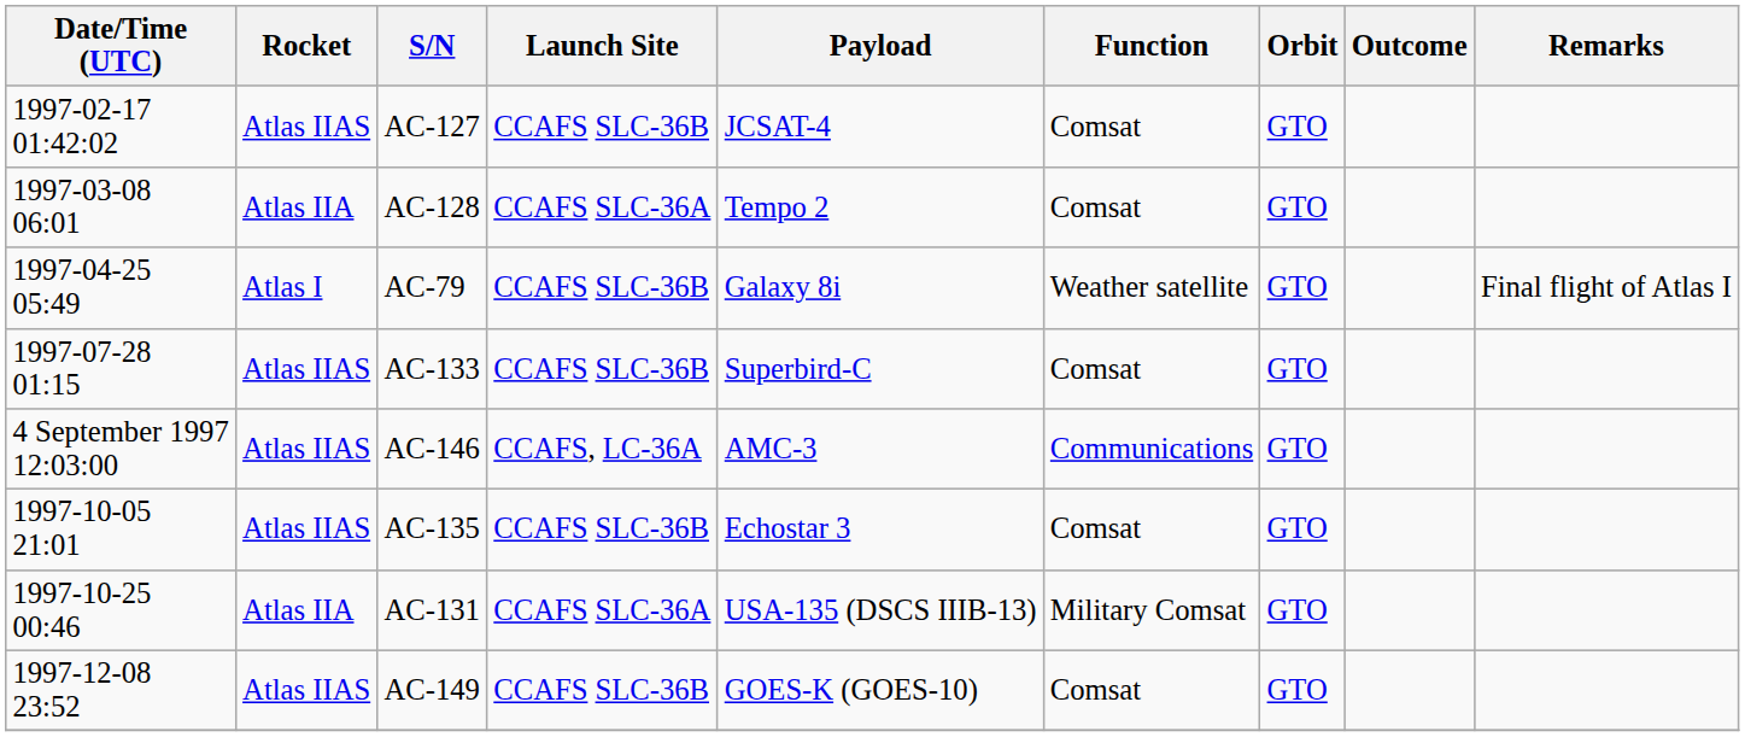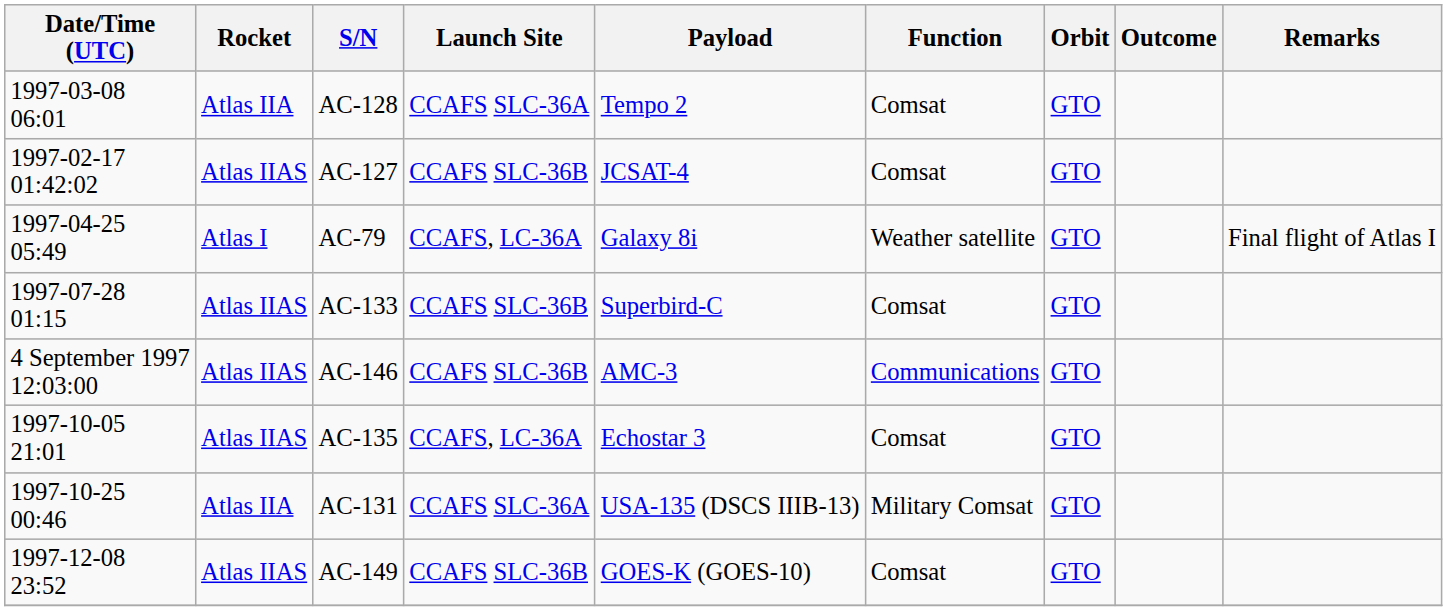 <table class="wikitable" style="margin: 1em 1em 1em 0";>
 <tr>
 <th>Date/Time<br>(<a href='#'>UTC</a>)</th>
 <th>Rocket</th>
 <th><a href='#'>S/N</a></th>
 <th>Launch Site</th>
 <th>Payload</th>
 <th>Function</th>
 <th>Orbit</th>
 <th>Outcome</th>
 <th>Remarks</th>
 </tr>
 <tr>
+<td>1997-03-08<br>06:01</td>
+<td><a href='#'>Atlas IIA</a></td>
+<td>AC-128</td>
+<td><a href='#'>CCAFS</a> <a href='#'>SLC-36A</a></td>
+<td><a href='#'>Tempo 2</a></td>
+<td>Comsat</td>
+<td><a href='#'>GTO</a></td>
+<td></td>
+<td></td>
+</tr>
+<tr>
 <td>1997-02-17<br>01:42:02</td>
 <td><a href='#'>Atlas IIAS</a></td>
 <td>AC-127</td>
 <td><a href='#'>CCAFS</a> <a href='#'>SLC-36B</a></td>
 <td><a href='#'>JCSAT-4</a></td>
 <td>Comsat</td>
 <td><a href='#'>GTO</a></td>
 <td></td>
 <td></td>
 </tr>
 <tr>
-<td>1997-03-08<br>06:01</td>
-<td><a href='#'>Atlas IIA</a></td>
-<td>AC-128</td>
-<td><a href='#'>CCAFS</a> <a href='#'>SLC-36A</a></td>
-<td><a href='#'>Tempo 2</a></td>
-<td>Comsat</td>
-<td><a href='#'>GTO</a></td>
-<td></td>
-<td></td>
-</tr>
-<tr>
 <td>1997-04-25<br>05:49</td>
 <td><a href='#'>Atlas I</a></td>
 <td>AC-79</td>
-<td><a href='#'>CCAFS</a> <a href='#'>SLC-36B</a></td>
+<td><a href='#'>CCAFS</a>, <a href='#'>LC-36A</a></td>
 <td><a href='#'>Galaxy 8i</a></td>
 <td>Weather satellite</td>
 <td><a href='#'>GTO</a></td>
 <td></td>
 <td>Final flight of Atlas I</td>
 </tr>
 <tr>
 <td>1997-07-28<br>01:15</td>
 <td><a href='#'>Atlas IIAS</a></td>
 <td>AC-133</td>
 <td><a href='#'>CCAFS</a> <a href='#'>SLC-36B</a></td>
 <td><a href='#'>Superbird-C</a></td>
 <td>Comsat</td>
 <td><a href='#'>GTO</a></td>
 <td></td>
 <td></td>
 </tr>
 <tr>
 <td>4 September 1997<br>12:03:00</td>
 <td><a href='#'>Atlas IIAS</a></td>
 <td>AC-146</td>
-<td><a href='#'>CCAFS</a>, <a href='#'>LC-36A</a></td>
+<td><a href='#'>CCAFS</a> <a href='#'>SLC-36B</a></td>
 <td><a href='#'>AMC-3</a></td>
 <td><a href='#'>Communications</a></td>
 <td><a href='#'>GTO</a></td>
 <td> </td>
 <td></td>
 </tr>
 <tr>
 <td>1997-10-05<br>21:01</td>
 <td><a href='#'>Atlas IIAS</a></td>
 <td>AC-135</td>
-<td><a href='#'>CCAFS</a> <a href='#'>SLC-36B</a></td>
+<td><a href='#'>CCAFS</a>, <a href='#'>LC-36A</a></td>
 <td><a href='#'>Echostar 3</a></td>
 <td>Comsat</td>
 <td><a href='#'>GTO</a></td>
 <td></td>
 <td></td>
 </tr>
 <tr>
 <td>1997-10-25<br>00:46</td>
 <td><a href='#'>Atlas IIA</a></td>
 <td>AC-131</td>
 <td><a href='#'>CCAFS</a> <a href='#'>SLC-36A</a></td>
 <td><a href='#'>USA-135</a> (DSCS IIIB-13)</td>
 <td>Military Comsat</td>
 <td><a href='#'>GTO</a></td>
 <td></td>
 <td></td>
 </tr>
 <tr>
 <td>1997-12-08<br>23:52</td>
 <td><a href='#'>Atlas IIAS</a></td>
 <td>AC-149</td>
 <td><a href='#'>CCAFS</a> <a href='#'>SLC-36B</a></td>
 <td><a href='#'>GOES-K</a> (GOES-10)</td>
 <td>Comsat</td>
 <td><a href='#'>GTO</a></td>
 <td></td>
 <td></td>
 </tr>
 <tr>
 </tr>
 </table>
